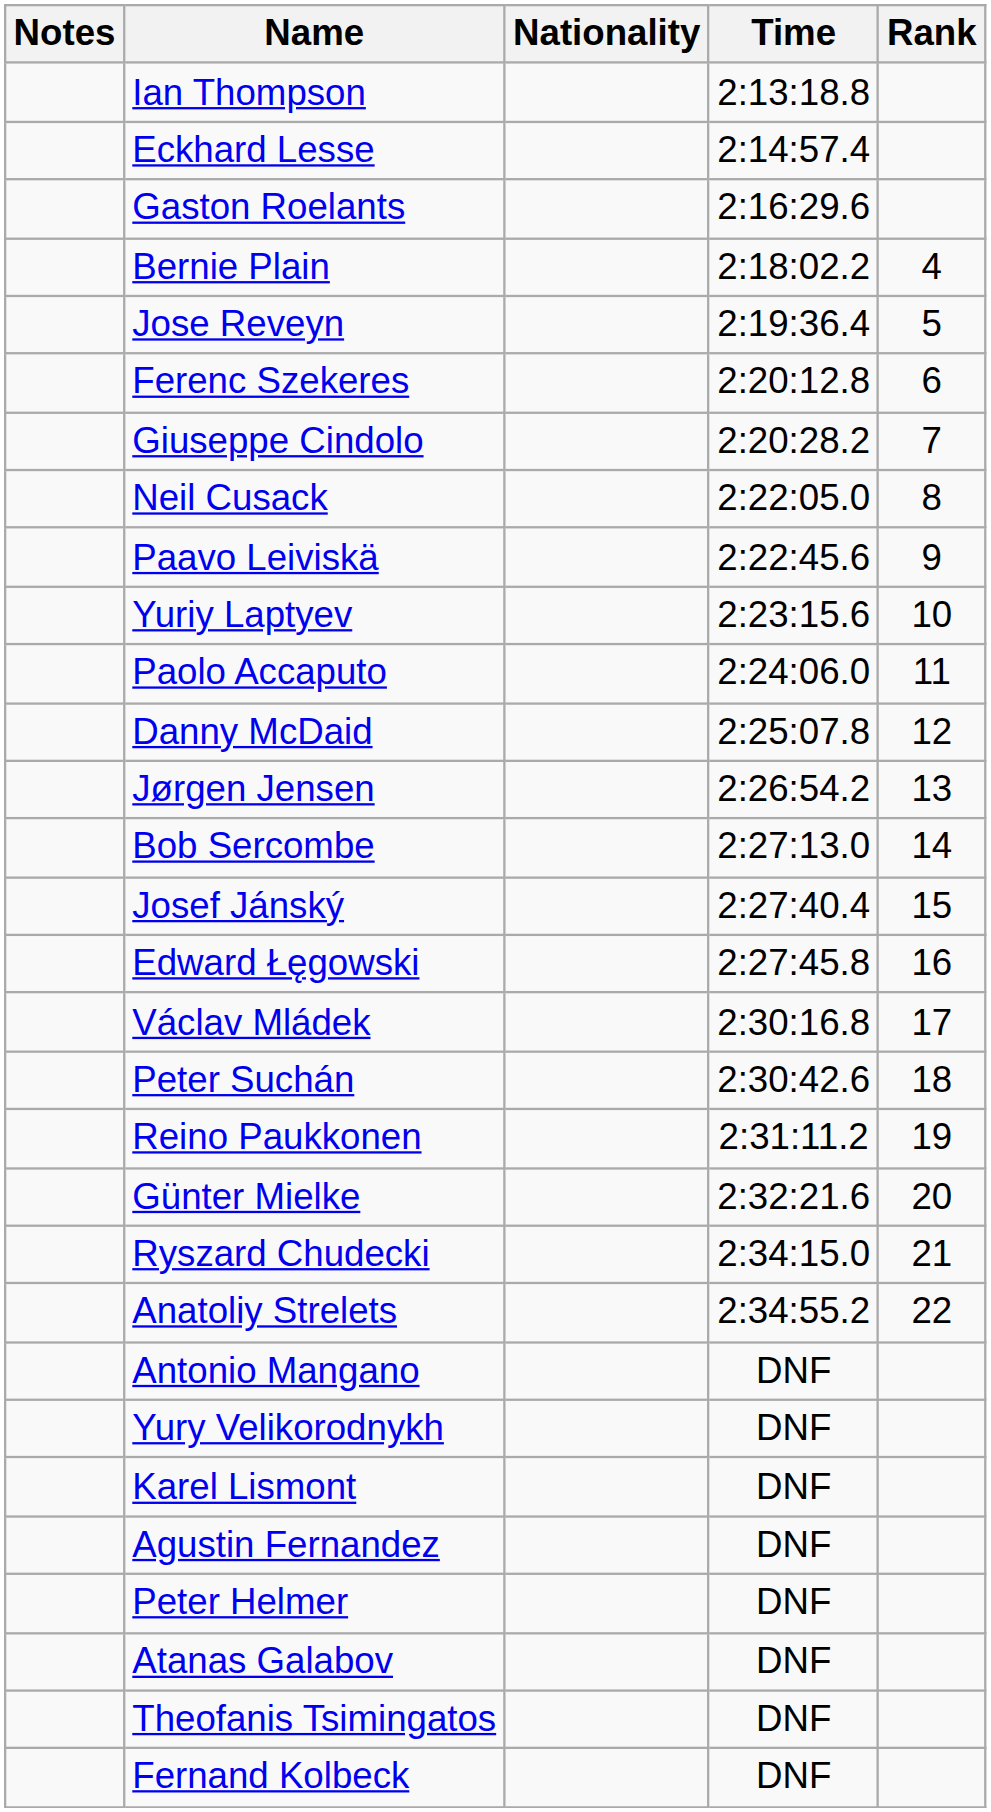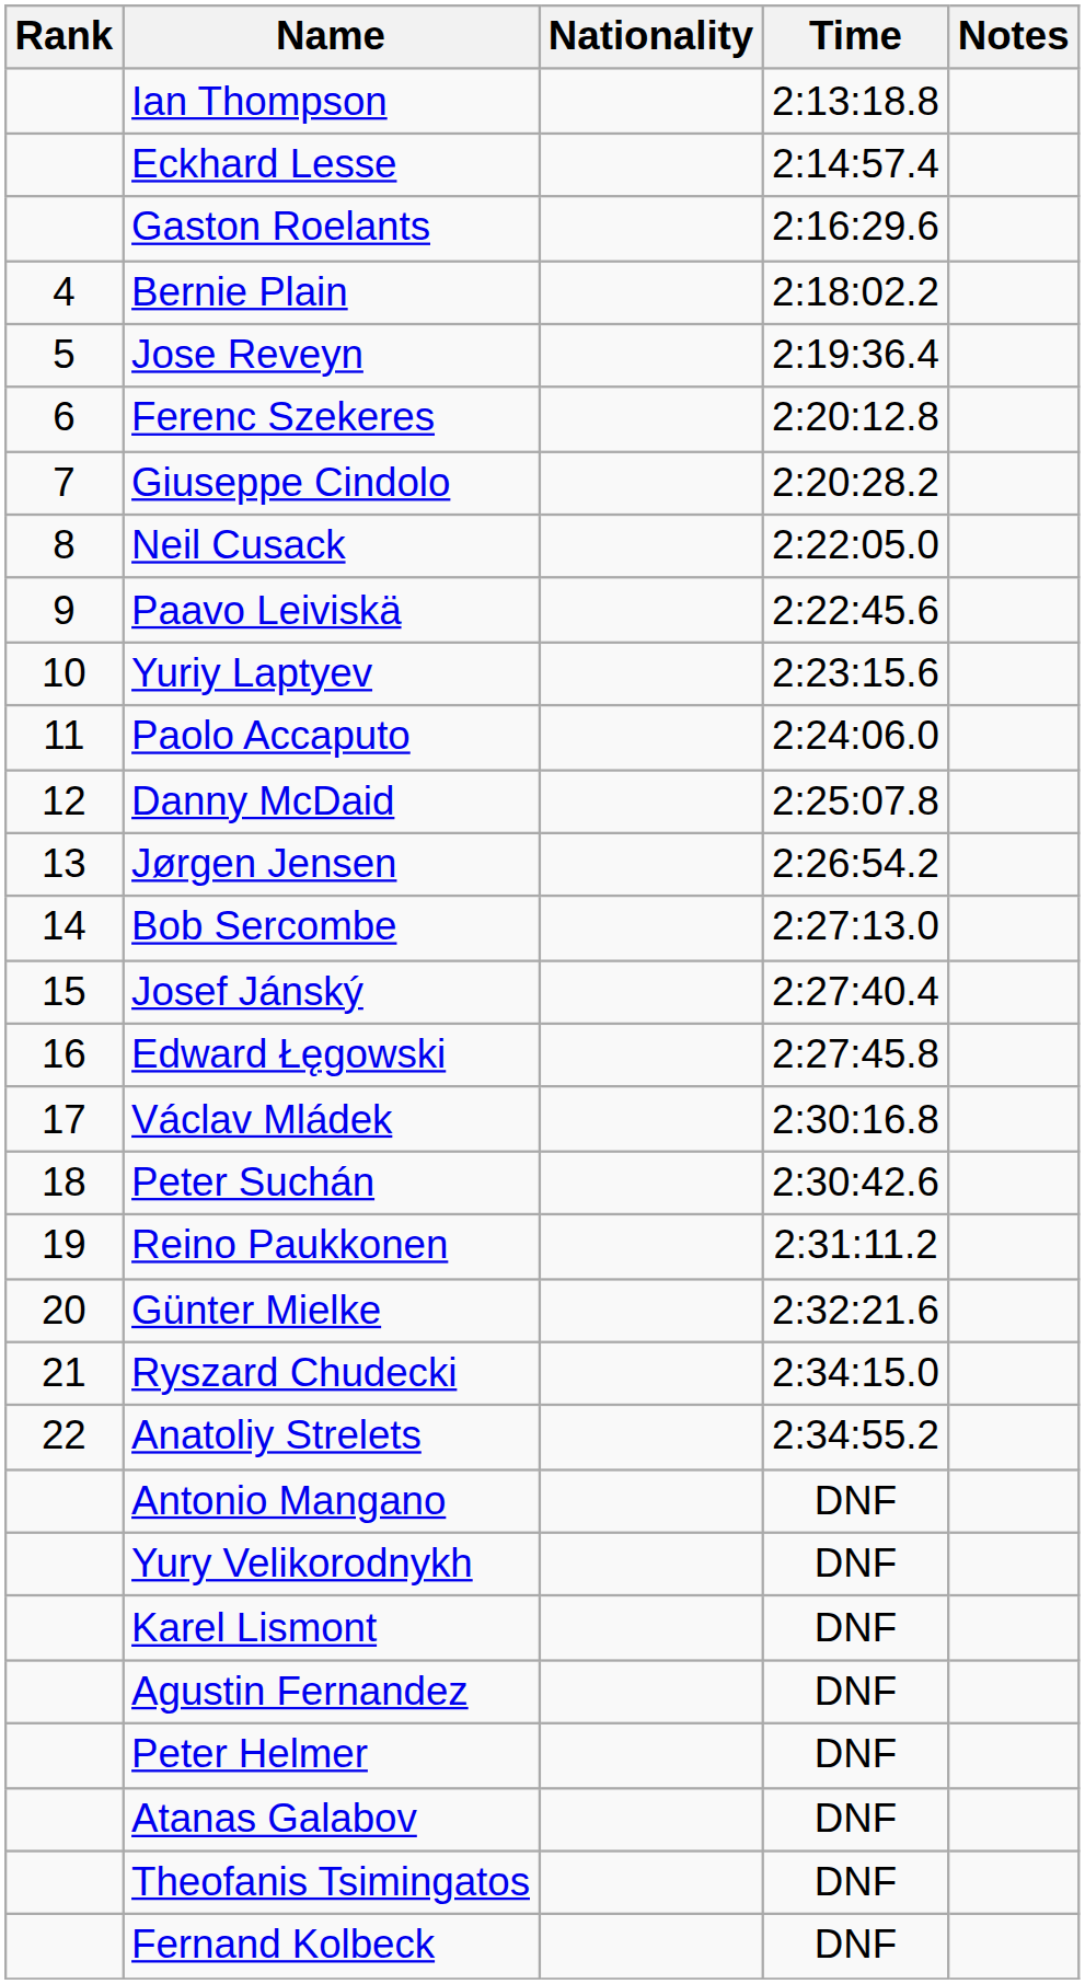 <table class="wikitable sortable" style="text-align:center">
 <tr>
-<th>Notes</th>
+<th>Rank</th>
 <th>Name</th>
 <th>Nationality</th>
 <th>Time</th>
-<th>Rank</th>
+<th>Notes</th>
 </tr>
 <tr>
 <td></td>
 <td align=left><a href='#'>Ian Thompson</a></td>
 <td align=left></td>
 <td>2:13:18.8</td>
 <td></td>
 </tr>
 <tr>
 <td></td>
 <td align=left><a href='#'>Eckhard Lesse</a></td>
 <td align=left></td>
 <td>2:14:57.4</td>
 <td></td>
 </tr>
 <tr>
 <td></td>
 <td align=left><a href='#'>Gaston Roelants</a></td>
 <td align=left></td>
 <td>2:16:29.6</td>
 <td></td>
 </tr>
 <tr>
-<td></td>
+<td>4</td>
 <td align=left><a href='#'>Bernie Plain</a></td>
 <td align=left></td>
 <td>2:18:02.2</td>
-<td>4</td>
+<td></td>
 </tr>
 <tr>
-<td></td>
+<td>5</td>
 <td align=left><a href='#'>Jose Reveyn</a></td>
 <td align=left></td>
 <td>2:19:36.4</td>
-<td>5</td>
+<td></td>
 </tr>
 <tr>
-<td></td>
+<td>6</td>
 <td align=left><a href='#'>Ferenc Szekeres</a></td>
 <td align=left></td>
 <td>2:20:12.8</td>
-<td>6</td>
+<td></td>
 </tr>
 <tr>
-<td></td>
+<td>7</td>
 <td align=left><a href='#'>Giuseppe Cindolo</a></td>
 <td align=left></td>
 <td>2:20:28.2</td>
-<td>7</td>
+<td></td>
 </tr>
 <tr>
-<td></td>
+<td>8</td>
 <td align=left><a href='#'>Neil Cusack</a></td>
 <td align=left></td>
 <td>2:22:05.0</td>
-<td>8</td>
+<td></td>
 </tr>
 <tr>
-<td></td>
+<td>9</td>
 <td align=left><a href='#'>Paavo Leiviskä</a></td>
 <td align=left></td>
 <td>2:22:45.6</td>
-<td>9</td>
+<td></td>
 </tr>
 <tr>
-<td></td>
+<td>10</td>
 <td align=left><a href='#'>Yuriy Laptyev</a></td>
 <td align=left></td>
 <td>2:23:15.6</td>
-<td>10</td>
+<td></td>
 </tr>
 <tr>
-<td></td>
+<td>11</td>
 <td align=left><a href='#'>Paolo Accaputo</a></td>
 <td align=left></td>
 <td>2:24:06.0</td>
-<td>11</td>
+<td></td>
 </tr>
 <tr>
-<td></td>
+<td>12</td>
 <td align=left><a href='#'>Danny McDaid</a></td>
 <td align=left></td>
 <td>2:25:07.8</td>
-<td>12</td>
+<td></td>
 </tr>
 <tr>
-<td></td>
+<td>13</td>
 <td align=left><a href='#'>Jørgen Jensen</a></td>
 <td align=left></td>
 <td>2:26:54.2</td>
-<td>13</td>
+<td></td>
 </tr>
 <tr>
-<td></td>
+<td>14</td>
 <td align=left><a href='#'>Bob Sercombe</a></td>
 <td align=left></td>
 <td>2:27:13.0</td>
-<td>14</td>
+<td></td>
 </tr>
 <tr>
-<td></td>
+<td>15</td>
 <td align=left><a href='#'>Josef Jánský</a></td>
 <td align=left></td>
 <td>2:27:40.4</td>
-<td>15</td>
+<td></td>
 </tr>
 <tr>
-<td></td>
+<td>16</td>
 <td align=left><a href='#'>Edward Łęgowski</a></td>
 <td align=left></td>
 <td>2:27:45.8</td>
-<td>16</td>
+<td></td>
 </tr>
 <tr>
-<td></td>
+<td>17</td>
 <td align=left><a href='#'>Václav Mládek</a></td>
 <td align=left></td>
 <td>2:30:16.8</td>
-<td>17</td>
+<td></td>
 </tr>
 <tr>
-<td></td>
+<td>18</td>
 <td align=left><a href='#'>Peter Suchán</a></td>
 <td align=left></td>
 <td>2:30:42.6</td>
-<td>18</td>
+<td></td>
 </tr>
 <tr>
-<td></td>
+<td>19</td>
 <td align=left><a href='#'>Reino Paukkonen</a></td>
 <td align=left></td>
 <td>2:31:11.2</td>
-<td>19</td>
+<td></td>
 </tr>
 <tr>
-<td></td>
+<td>20</td>
 <td align=left><a href='#'>Günter Mielke</a></td>
 <td align=left></td>
 <td>2:32:21.6</td>
-<td>20</td>
+<td></td>
 </tr>
 <tr>
-<td></td>
+<td>21</td>
 <td align=left><a href='#'>Ryszard Chudecki</a></td>
 <td align=left></td>
 <td>2:34:15.0</td>
-<td>21</td>
+<td></td>
 </tr>
 <tr>
-<td></td>
+<td>22</td>
 <td align=left><a href='#'>Anatoliy Strelets</a></td>
 <td align=left></td>
 <td>2:34:55.2</td>
-<td>22</td>
+<td></td>
 </tr>
 <tr>
 <td></td>
 <td align=left><a href='#'>Antonio Mangano</a></td>
 <td align=left></td>
 <td>DNF</td>
 <td></td>
 </tr>
 <tr>
 <td></td>
 <td align=left><a href='#'>Yury Velikorodnykh</a></td>
 <td align=left></td>
 <td>DNF</td>
 <td></td>
 </tr>
 <tr>
 <td></td>
 <td align=left><a href='#'>Karel Lismont</a></td>
 <td align=left></td>
 <td>DNF</td>
 <td></td>
 </tr>
 <tr>
 <td></td>
 <td align=left><a href='#'>Agustin Fernandez</a></td>
 <td align=left></td>
 <td>DNF</td>
 <td></td>
 </tr>
 <tr>
 <td></td>
 <td align=left><a href='#'>Peter Helmer</a></td>
 <td align=left></td>
 <td>DNF</td>
 <td></td>
 </tr>
 <tr>
 <td></td>
 <td align=left><a href='#'>Atanas Galabov</a></td>
 <td align=left></td>
 <td>DNF</td>
 <td></td>
 </tr>
 <tr>
 <td></td>
 <td align=left><a href='#'>Theofanis Tsimingatos</a></td>
 <td align=left></td>
 <td>DNF</td>
 <td></td>
 </tr>
 <tr>
 <td></td>
 <td align=left><a href='#'>Fernand Kolbeck</a></td>
 <td align=left></td>
 <td>DNF</td>
 <td></td>
 </tr>
 </table>
